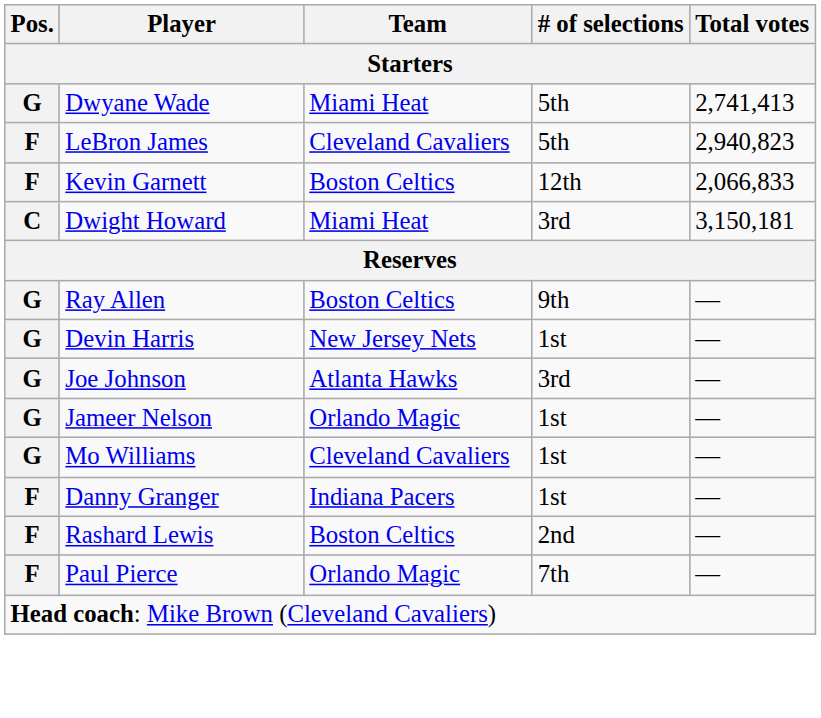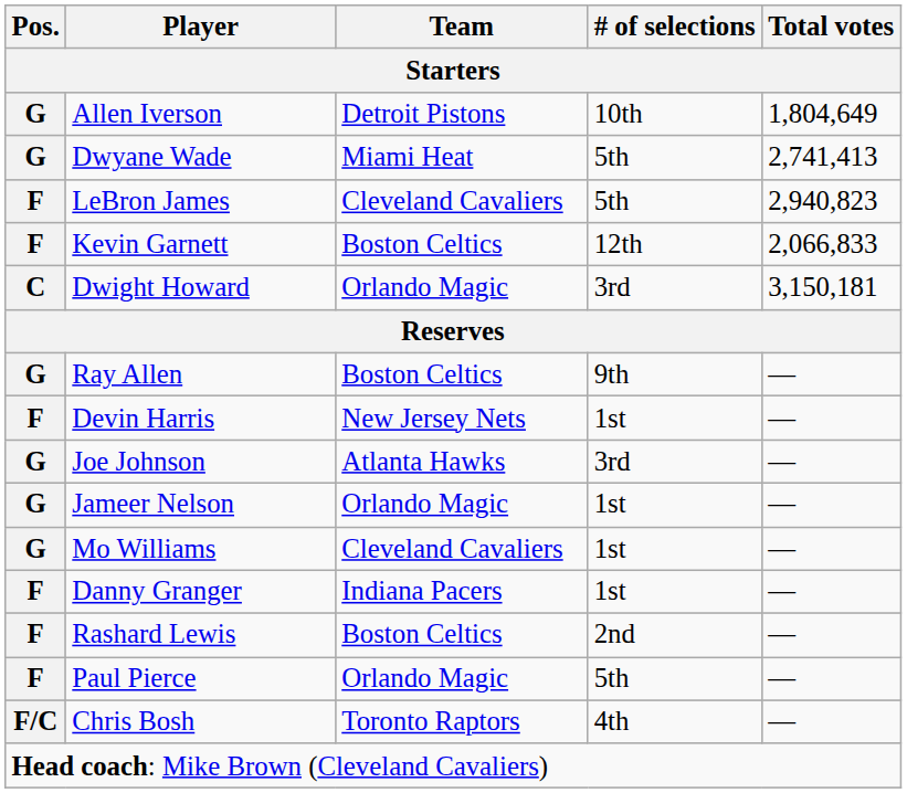 <table class="wikitable">
 <tr>
 <th>Pos.</th>
 <th width=150>Player</th>
 <th width=140>Team</th>
 <th># of selections</th>
 <th>Total votes</th>
 </tr>
 <tr>
 <th colspan="5">Starters</th>
+</tr>
+<tr>
+<th>G</th>
+<td><a href='#'>Allen Iverson</a></td>
+<td><a href='#'>Detroit Pistons</a></td>
+<td>10th</td>
+<td>1,804,649</td>
 </tr>
 <tr>
 <th>G</th>
 <td><a href='#'>Dwyane Wade</a></td>
 <td><a href='#'>Miami Heat</a></td>
 <td>5th</td>
 <td>2,741,413</td>
 </tr>
 <tr>
 <th>F</th>
 <td><a href='#'>LeBron James</a></td>
 <td><a href='#'>Cleveland Cavaliers</a></td>
 <td>5th</td>
 <td>2,940,823</td>
 </tr>
 <tr>
 <th>F</th>
 <td><a href='#'>Kevin Garnett</a></td>
 <td><a href='#'>Boston Celtics</a></td>
 <td>12th</td>
 <td>2,066,833</td>
 </tr>
 <tr>
 <th>C</th>
 <td><a href='#'>Dwight Howard</a></td>
-<td><a href='#'>Miami Heat</a></td>
+<td><a href='#'>Orlando Magic</a></td>
 <td>3rd</td>
 <td>3,150,181</td>
 </tr>
 <tr>
 <th colspan="5">Reserves</th>
 </tr>
 <tr>
 <th>G</th>
 <td><a href='#'>Ray Allen</a></td>
 <td><a href='#'>Boston Celtics</a></td>
 <td>9th</td>
 <td>—</td>
 </tr>
 <tr>
-<th>G</th>
+<th>F</th>
 <td><a href='#'>Devin Harris</a></td>
 <td><a href='#'>New Jersey Nets</a></td>
 <td>1st</td>
 <td>—</td>
 </tr>
 <tr>
 <th>G</th>
 <td><a href='#'>Joe Johnson</a></td>
 <td><a href='#'>Atlanta Hawks</a></td>
 <td>3rd</td>
 <td>—</td>
 </tr>
 <tr>
 <th>G</th>
 <td><a href='#'>Jameer Nelson</a></td>
 <td><a href='#'>Orlando Magic</a></td>
 <td>1st</td>
 <td>—</td>
 </tr>
 <tr>
 <th>G</th>
 <td><a href='#'>Mo Williams</a></td>
 <td><a href='#'>Cleveland Cavaliers</a></td>
 <td>1st</td>
 <td>—</td>
 </tr>
 <tr>
 <th>F</th>
 <td><a href='#'>Danny Granger</a></td>
 <td><a href='#'>Indiana Pacers</a></td>
 <td>1st</td>
 <td>—</td>
 </tr>
 <tr>
 <th>F</th>
 <td><a href='#'>Rashard Lewis</a></td>
 <td><a href='#'>Boston Celtics</a></td>
 <td>2nd</td>
 <td>—</td>
 </tr>
 <tr>
 <th>F</th>
 <td><a href='#'>Paul Pierce</a></td>
 <td><a href='#'>Orlando Magic</a></td>
-<td>7th</td>
+<td>5th</td>
+<td>—</td>
+</tr>
+<tr>
+<th>F/C</th>
+<td><a href='#'>Chris Bosh</a></td>
+<td><a href='#'>Toronto Raptors</a></td>
+<td>4th</td>
 <td>—</td>
 </tr>
 <tr>
 <td colspan="5"><strong>Head coach</strong>: <a href='#'>Mike Brown</a> (<a href='#'>Cleveland Cavaliers</a>)</td>
 </tr>
 </table>
